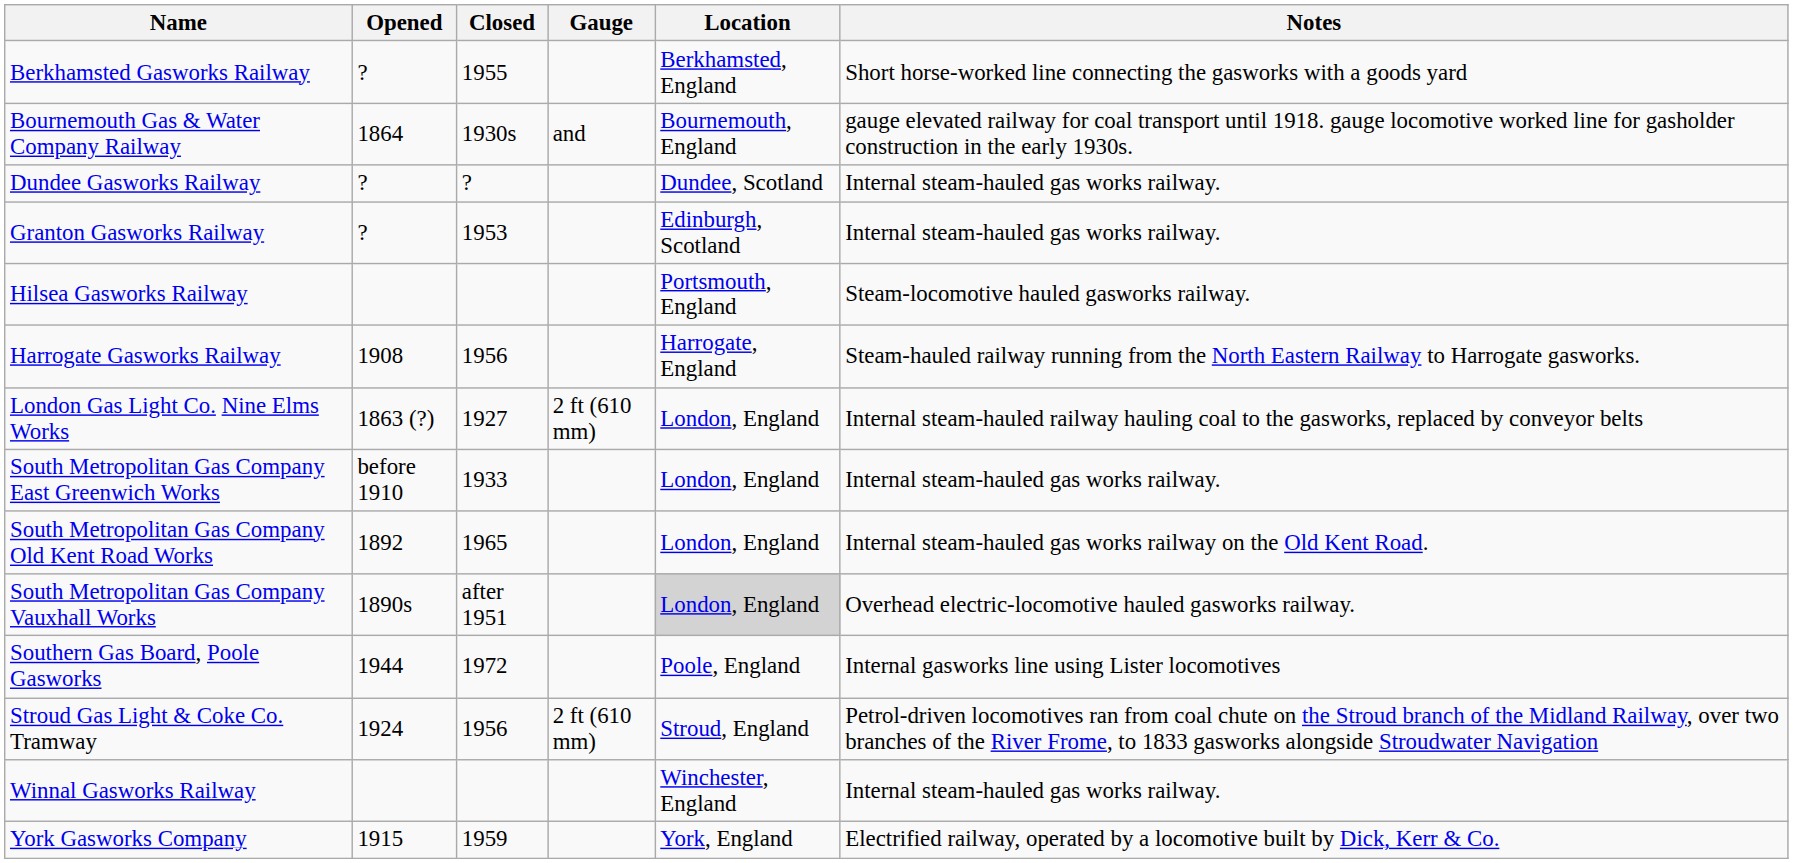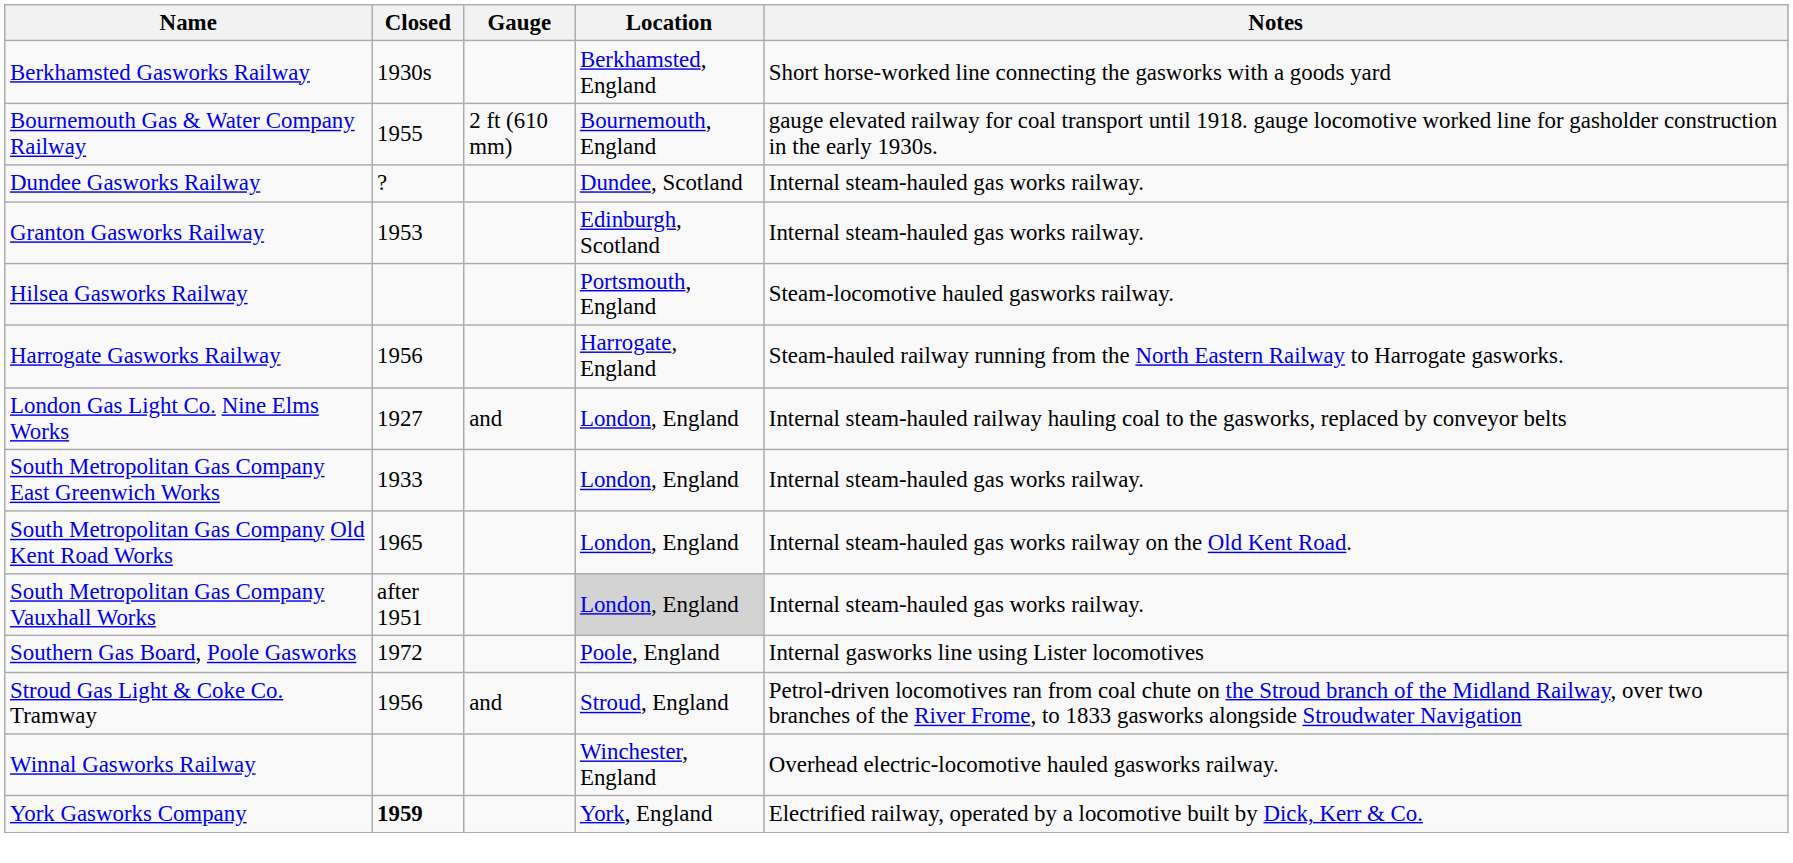 <table class="wikitable">
 <tr>
 <th>Name</th>
-<th>Opened</th>
 <th>Closed</th>
 <th>Gauge</th>
 <th>Location</th>
 <th>Notes</th>
 </tr>
 <tr>
 <td><a href='#'>Berkhamsted Gasworks Railway</a></td>
-<td>?</td>
-<td>1955</td>
+<td>1930s</td>
 <td></td>
 <td><a href='#'>Berkhamsted</a>, England</td>
 <td>Short horse-worked line connecting the gasworks with a goods yard</td>
 </tr>
 <tr>
 <td><a href='#'>Bournemouth Gas & Water Company Railway</a></td>
-<td>1864</td>
-<td>1930s</td>
-<td> and </td>
+<td>1955</td>
+<td>2 ft (610 mm)</td>
 <td><a href='#'>Bournemouth</a>, England</td>
 <td> gauge elevated railway for coal transport until 1918.  gauge locomotive worked line for gasholder construction in the early 1930s.</td>
 </tr>
 <tr>
 <td><a href='#'>Dundee Gasworks Railway</a></td>
-<td>?</td>
 <td>?</td>
 <td></td>
 <td><a href='#'>Dundee</a>, Scotland</td>
 <td>Internal steam-hauled gas works railway.</td>
 </tr>
 <tr>
 <td><a href='#'>Granton Gasworks Railway</a></td>
-<td>?</td>
 <td>1953</td>
 <td></td>
 <td><a href='#'>Edinburgh</a>, Scotland</td>
 <td>Internal steam-hauled gas works railway.</td>
 </tr>
 <tr>
 <td><a href='#'>Hilsea Gasworks Railway</a></td>
 <td></td>
 <td></td>
-<td></td>
 <td><a href='#'>Portsmouth</a>, England</td>
 <td>Steam-locomotive hauled gasworks railway.</td>
 </tr>
 <tr>
 <td><a href='#'>Harrogate Gasworks Railway</a></td>
-<td>1908</td>
 <td>1956</td>
 <td></td>
 <td><a href='#'>Harrogate</a>, England</td>
 <td>Steam-hauled railway running from the <a href='#'>North Eastern Railway</a> to Harrogate gasworks.</td>
 </tr>
 <tr>
 <td><a href='#'>London Gas Light Co.</a> <a href='#'>Nine Elms Works</a></td>
-<td>1863 (?)</td>
 <td>1927</td>
-<td>2 ft (610 mm)</td>
+<td> and </td>
 <td><a href='#'>London</a>, England</td>
 <td>Internal steam-hauled railway hauling coal to the gasworks, replaced by conveyor belts</td>
 </tr>
 <tr>
 <td><a href='#'>South Metropolitan Gas Company</a> <a href='#'>East Greenwich Works</a></td>
-<td>before 1910</td>
 <td>1933</td>
 <td></td>
 <td><a href='#'>London</a>, England</td>
 <td>Internal steam-hauled gas works railway.</td>
 </tr>
 <tr>
 <td><a href='#'>South Metropolitan Gas Company</a> <a href='#'>Old Kent Road Works</a></td>
-<td>1892</td>
 <td>1965</td>
 <td></td>
 <td><a href='#'>London</a>, England</td>
 <td>Internal steam-hauled gas works railway on the <a href='#'>Old Kent Road</a>.</td>
 </tr>
 <tr>
 <td><a href='#'>South Metropolitan Gas Company</a> <a href='#'>Vauxhall Works</a></td>
-<td>1890s</td>
 <td>after 1951</td>
 <td></td>
 <td style="background: lightgrey;"><a href='#'>London</a>, England</td>
-<td>Overhead electric-locomotive hauled gasworks railway.</td>
+<td>Internal steam-hauled gas works railway.</td>
 </tr>
 <tr>
 <td><a href='#'>Southern Gas Board</a>, <a href='#'>Poole Gasworks</a></td>
-<td>1944</td>
 <td>1972</td>
 <td></td>
 <td><a href='#'>Poole</a>, England</td>
 <td>Internal gasworks line using Lister locomotives</td>
 </tr>
 <tr>
 <td><a href='#'>Stroud Gas Light & Coke Co.</a> Tramway</td>
-<td>1924</td>
 <td>1956</td>
-<td>2 ft (610 mm)</td>
+<td> and </td>
 <td><a href='#'>Stroud</a>, England</td>
 <td>Petrol-driven locomotives ran from coal chute on <a href='#'>the Stroud branch of the Midland Railway</a>, over two branches of the <a href='#'>River Frome</a>, to 1833 gasworks alongside <a href='#'>Stroudwater Navigation</a></td>
 </tr>
 <tr>
 <td><a href='#'>Winnal Gasworks Railway</a></td>
 <td></td>
 <td></td>
-<td></td>
 <td><a href='#'>Winchester</a>, England</td>
-<td>Internal steam-hauled gas works railway.</td>
+<td>Overhead electric-locomotive hauled gasworks railway.</td>
 </tr>
 <tr>
 <td><a href='#'>York Gasworks Company</a></td>
-<td>1915</td>
-<td>1959</td>
+<td><strong>1959</strong></td>
 <td></td>
 <td><a href='#'>York</a>, England</td>
 <td>Electrified railway, operated by a locomotive built by <a href='#'>Dick, Kerr & Co.</a></td>
 </tr>
 </table>
